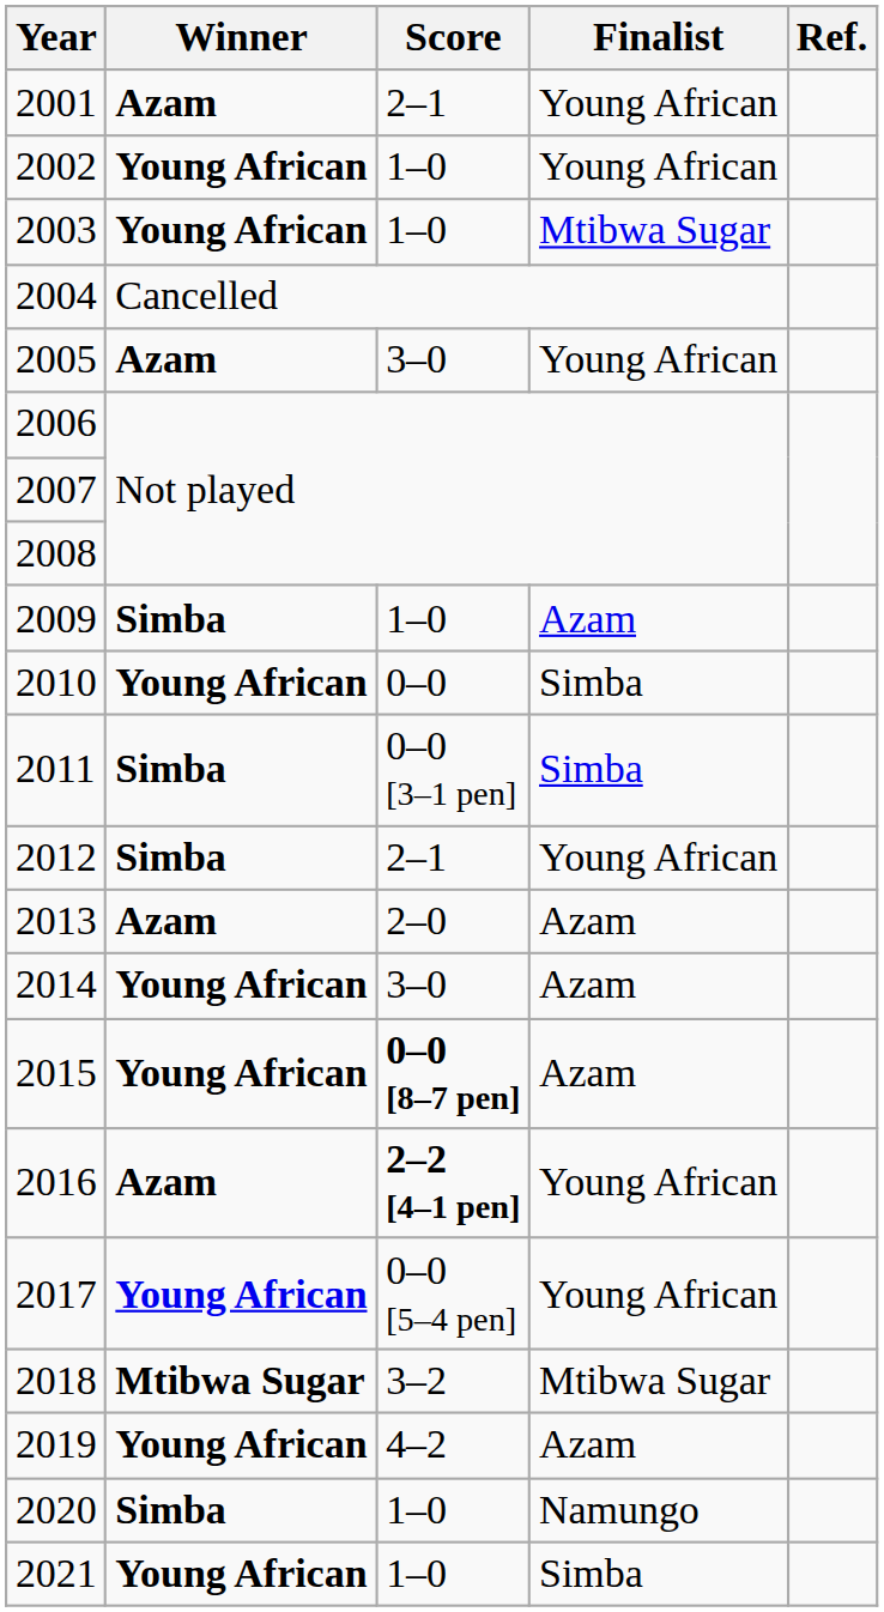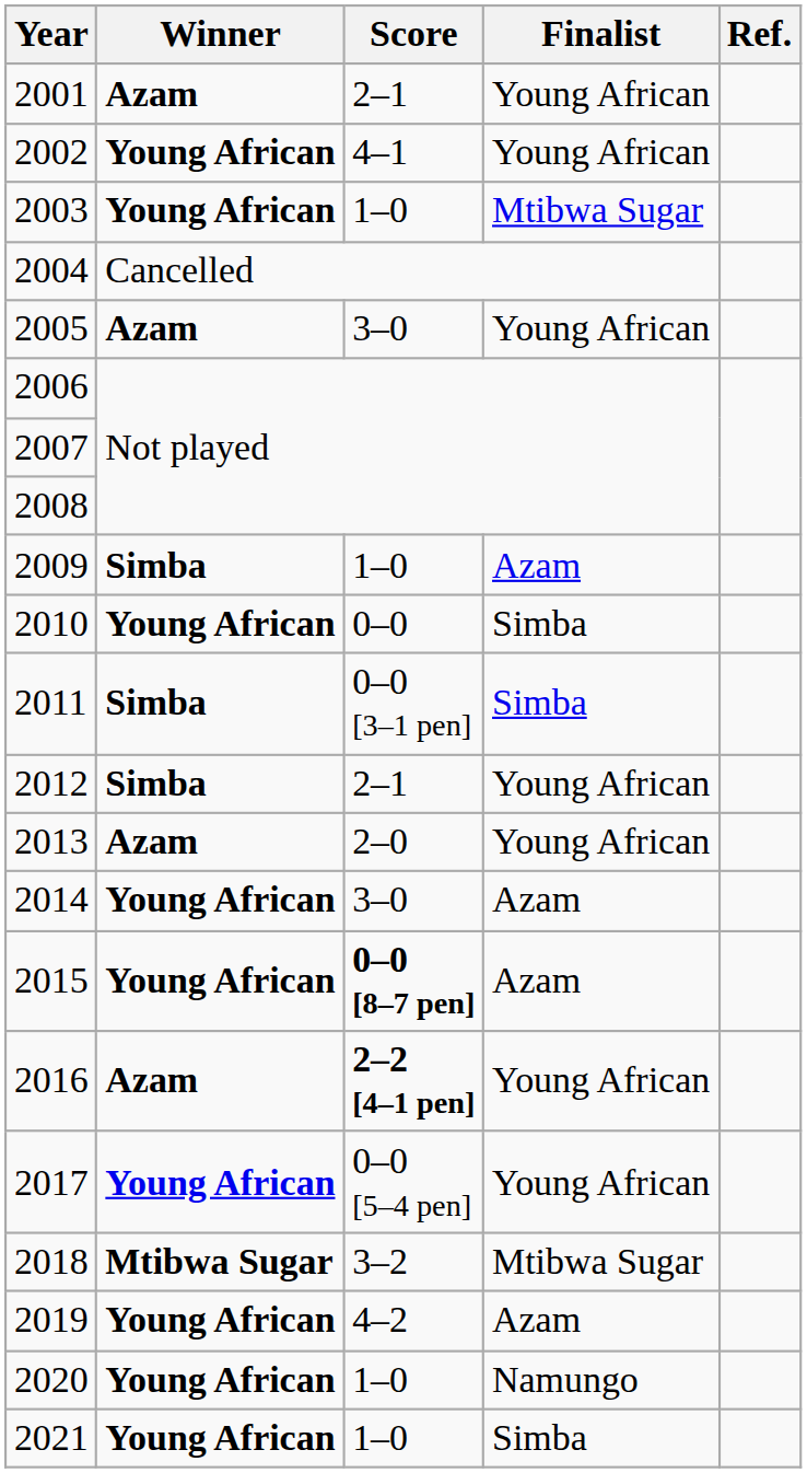 <table class="wikitable">
 <tr>
 <th>Year</th>
 <th>Winner</th>
 <th>Score</th>
 <th>Finalist</th>
 <th>Ref.</th>
 </tr>
 <tr>
 <td>2001</td>
 <td><strong>Azam</strong></td>
 <td>2–1</td>
 <td>Young African</td>
 <td></td>
 </tr>
 <tr>
 <td>2002</td>
 <td><strong>Young African</strong></td>
-<td>1–0</td>
+<td>4–1</td>
 <td>Young African</td>
 <td></td>
 </tr>
 <tr>
 <td>2003</td>
 <td><strong>Young African</strong></td>
 <td>1–0</td>
 <td><a href='#'>Mtibwa Sugar</a></td>
 <td></td>
 </tr>
 <tr>
 <td>2004</td>
 <td colspan="3">Cancelled</td>
 <td></td>
 </tr>
 <tr>
 <td>2005</td>
 <td><strong>Azam</strong></td>
 <td>3–0</td>
 <td>Young African</td>
 <td></td>
 </tr>
 <tr>
 <td>2006</td>
 <td colspan="3" rowspan="3">Not played</td>
 <td rowspan="3"></td>
 </tr>
 <tr>
 <td>2007</td>
 </tr>
 <tr>
 <td>2008</td>
 </tr>
 <tr>
 <td>2009</td>
 <td><strong>Simba</strong></td>
 <td>1–0</td>
 <td><a href='#'>Azam</a></td>
 <td></td>
 </tr>
 <tr>
 <td>2010</td>
 <td><strong>Young African</strong></td>
 <td>0–0</td>
 <td>Simba</td>
 <td></td>
 </tr>
 <tr>
 <td>2011</td>
 <td><strong>Simba</strong></td>
 <td>0–0<br><small>[3–1 pen]</small></td>
 <td><a href='#'>Simba</a></td>
 <td></td>
 </tr>
 <tr>
 <td>2012</td>
 <td><strong>Simba</strong></td>
 <td>2–1</td>
 <td>Young African</td>
 <td></td>
 </tr>
 <tr>
 <td>2013</td>
 <td><strong>Azam</strong></td>
 <td>2–0</td>
-<td>Azam</td>
+<td>Young African</td>
 <td></td>
 </tr>
 <tr>
 <td>2014</td>
 <td><strong>Young African</strong></td>
 <td>3–0</td>
 <td>Azam</td>
 <td></td>
 </tr>
 <tr>
 <td>2015</td>
 <td><strong>Young African</strong></td>
 <td><strong>0–0<br><small>[8–7 pen]</small></strong></td>
 <td>Azam</td>
 <td></td>
 </tr>
 <tr>
 <td>2016</td>
 <td><strong>Azam</strong></td>
 <td><strong>2–2<br><small>[4–1 pen]</small></strong></td>
 <td>Young African</td>
 <td></td>
 </tr>
 <tr>
 <td>2017</td>
 <td><a href='#'><strong>Young African</strong></a></td>
 <td>0–0<br><small>[5–4 pen]</small></td>
 <td>Young African</td>
 <td></td>
 </tr>
 <tr>
 <td>2018</td>
 <td><strong>Mtibwa Sugar</strong></td>
 <td>3–2</td>
 <td>Mtibwa Sugar</td>
 <td></td>
 </tr>
 <tr>
 <td>2019</td>
 <td><strong>Young African</strong></td>
 <td>4–2</td>
 <td>Azam</td>
 <td></td>
 </tr>
 <tr>
 <td>2020</td>
-<td><strong>Simba</strong></td>
+<td><strong>Young African</strong></td>
 <td>1–0</td>
 <td>Namungo</td>
 <td></td>
 </tr>
 <tr>
 <td>2021</td>
 <td><strong>Young African</strong></td>
 <td>1–0</td>
 <td>Simba</td>
 <td></td>
 </tr>
 </table>
